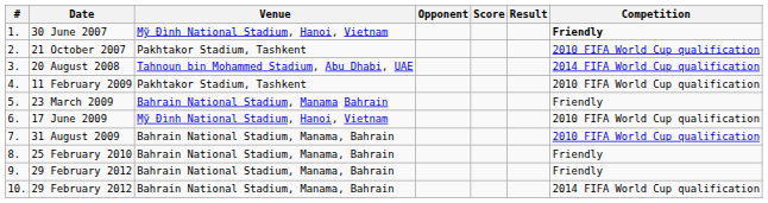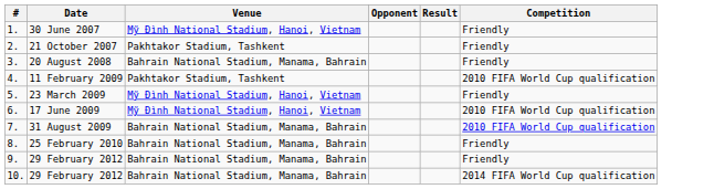 <table class="wikitable collapsible collapsed" style="font-size:90%">
 <tr>
 <th>#</th>
 <th>Date</th>
 <th>Venue</th>
 <th>Opponent</th>
-<th>Score</th>
 <th>Result</th>
 <th>Competition</th>
 </tr>
 <tr>
 <td>1.</td>
 <td>30 June 2007</td>
 <td><a href='#'>Mỹ Đình National Stadium</a>, <a href='#'>Hanoi</a>, <a href='#'>Vietnam</a></td>
 <td></td>
 <td></td>
-<td></td>
-<td><strong>Friendly</strong></td>
+<td>Friendly</td>
 </tr>
 <tr>
 <td>2.</td>
 <td>21 October 2007</td>
 <td>Pakhtakor Stadium, Tashkent</td>
 <td></td>
 <td></td>
-<td></td>
-<td><a href='#'>2010 FIFA World Cup qualification</a></td>
+<td>Friendly</td>
 </tr>
 <tr>
 <td>3.</td>
 <td>20 August 2008</td>
-<td><a href='#'>Tahnoun bin Mohammed Stadium</a>, <a href='#'>Abu Dhabi</a>, <a href='#'>UAE</a></td>
+<td>Bahrain National Stadium, Manama, Bahrain</td>
 <td></td>
 <td></td>
-<td></td>
-<td><a href='#'>2014 FIFA World Cup qualification</a></td>
+<td>Friendly</td>
 </tr>
 <tr>
 <td>4.</td>
 <td>11 February 2009</td>
 <td>Pakhtakor Stadium, Tashkent</td>
 <td></td>
 <td></td>
-<td></td>
 <td>2010 FIFA World Cup qualification</td>
 </tr>
 <tr>
 <td>5.</td>
 <td>23 March 2009</td>
-<td><a href='#'>Bahrain National Stadium</a>, <a href='#'>Manama</a> <a href='#'>Bahrain</a></td>
-<td></td>
+<td><a href='#'>Mỹ Đình National Stadium</a>, <a href='#'>Hanoi</a>, <a href='#'>Vietnam</a></td>
 <td></td>
 <td></td>
 <td>Friendly</td>
 </tr>
 <tr>
 <td>6.</td>
 <td>17 June 2009</td>
 <td><a href='#'>Mỹ Đình National Stadium</a>, <a href='#'>Hanoi</a>, <a href='#'>Vietnam</a></td>
 <td></td>
 <td></td>
-<td></td>
 <td>2010 FIFA World Cup qualification</td>
 </tr>
 <tr>
 <td>7.</td>
 <td>31 August 2009</td>
 <td>Bahrain National Stadium, Manama, Bahrain</td>
-<td></td>
 <td></td>
 <td></td>
 <td><a href='#'>2010 FIFA World Cup qualification</a></td>
 </tr>
 <tr>
 <td>8.</td>
 <td>25 February 2010</td>
 <td>Bahrain National Stadium, Manama, Bahrain</td>
 <td></td>
 <td></td>
-<td></td>
 <td>Friendly</td>
 </tr>
 <tr>
 <td>9.</td>
 <td>29 February 2012</td>
 <td>Bahrain National Stadium, Manama, Bahrain</td>
-<td></td>
 <td></td>
 <td></td>
 <td>Friendly</td>
 </tr>
 <tr>
 <td>10.</td>
 <td>29 February 2012</td>
 <td>Bahrain National Stadium, Manama, Bahrain</td>
 <td></td>
 <td></td>
-<td></td>
 <td>2014 FIFA World Cup qualification</td>
 </tr>
 </table>
